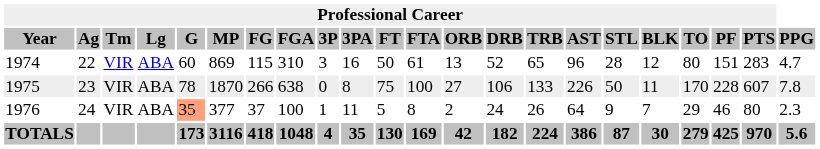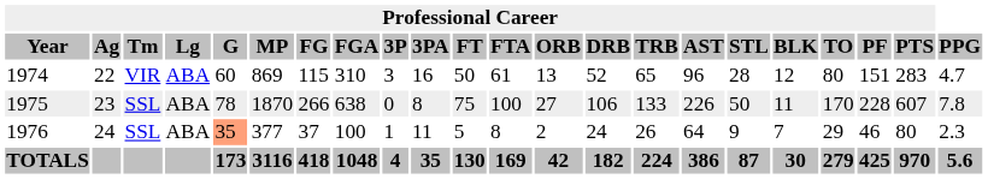 <table class="toccolours">
 <tr>
 <th colspan=21 bgcolor=#eeeeee>Professional Career</th>
 </tr>
 <tr bgcolor=silver>
 <th>Year</th>
 <th>Ag</th>
 <th>Tm</th>
 <th>Lg</th>
 <th>G</th>
 <th>MP</th>
 <th>FG</th>
 <th>FGA</th>
 <th>3P</th>
 <th>3PA</th>
 <th>FT</th>
 <th>FTA</th>
 <th>ORB</th>
 <th>DRB</th>
 <th>TRB</th>
 <th>AST</th>
 <th>STL</th>
 <th>BLK</th>
 <th>TO</th>
 <th>PF</th>
 <th>PTS</th>
 <th>PPG</th>
 </tr>
 <tr>
 <td>1974</td>
 <td>22</td>
 <td><a href='#'>VIR</a></td>
 <td><a href='#'>ABA</a></td>
 <td>60</td>
 <td>869</td>
 <td>115</td>
 <td>310</td>
 <td>3</td>
 <td>16</td>
 <td>50</td>
 <td>61</td>
 <td>13</td>
 <td>52</td>
 <td>65</td>
 <td>96</td>
 <td>28</td>
 <td>12</td>
 <td>80</td>
 <td>151</td>
 <td>283</td>
 <td>4.7</td>
 </tr>
 <tr bgcolor=#eeeeee>
 <td>1975</td>
 <td>23</td>
-<td>VIR</td>
+<td><a href='#'>SSL</a></td>
 <td>ABA</td>
 <td>78</td>
 <td>1870</td>
 <td>266</td>
 <td>638</td>
 <td>0</td>
 <td>8</td>
 <td>75</td>
 <td>100</td>
 <td>27</td>
 <td>106</td>
 <td>133</td>
 <td>226</td>
 <td>50</td>
 <td>11</td>
 <td>170</td>
 <td>228</td>
 <td>607</td>
 <td>7.8</td>
 </tr>
 <tr>
 <td>1976</td>
 <td>24</td>
-<td>VIR</td>
+<td><a href='#'>SSL</a></td>
 <td>ABA</td>
 <td style="background: lightsalmon;">35</td>
 <td>377</td>
 <td>37</td>
 <td>100</td>
 <td>1</td>
 <td>11</td>
 <td>5</td>
 <td>8</td>
 <td>2</td>
 <td>24</td>
 <td>26</td>
 <td>64</td>
 <td>9</td>
 <td>7</td>
 <td>29</td>
 <td>46</td>
 <td>80</td>
 <td>2.3</td>
 </tr>
 <tr bgcolor=silver>
 <th>TOTALS</th>
 <th></th>
 <th></th>
 <th></th>
 <th>173</th>
 <th>3116</th>
 <th>418</th>
 <th>1048</th>
 <th>4</th>
 <th>35</th>
 <th>130</th>
 <th>169</th>
 <th>42</th>
 <th>182</th>
 <th>224</th>
 <th>386</th>
 <th>87</th>
 <th>30</th>
 <th>279</th>
 <th>425</th>
 <th>970</th>
 <th>5.6</th>
 </tr>
 </table>
